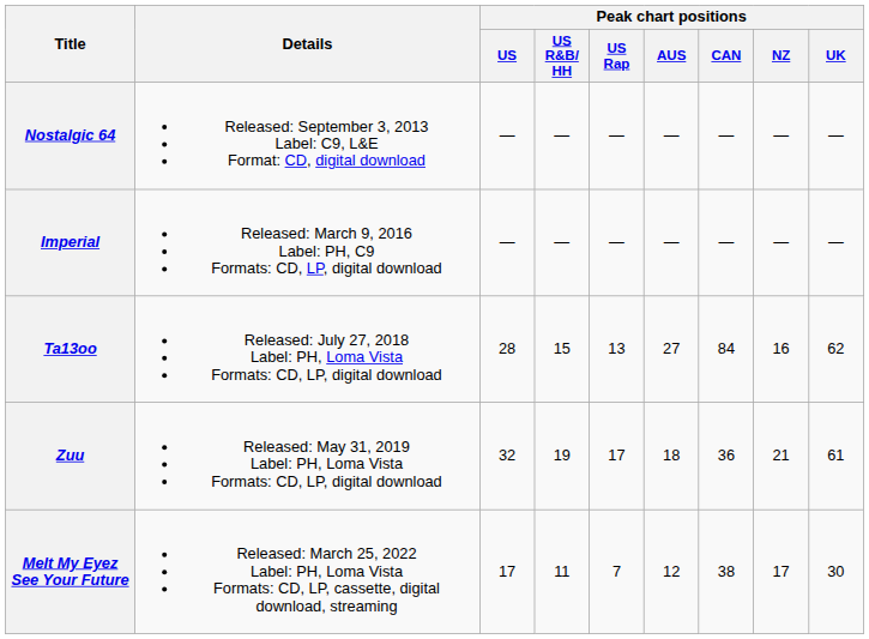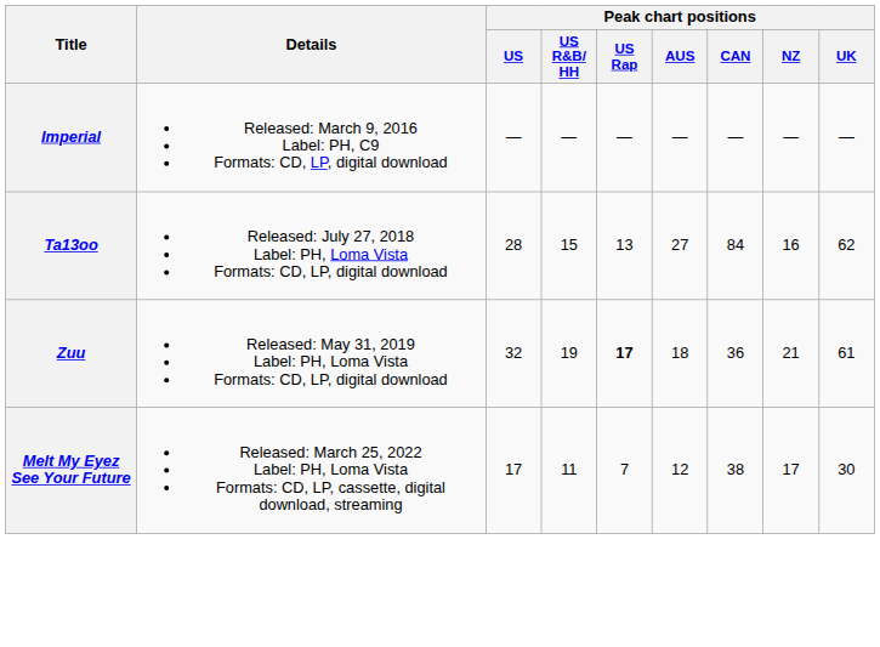 <table class="wikitable plainrowheaders" style="text-align:center;">
 <tr>
 <th scope="col" rowspan="2" style="width:8em;">Title</th>
 <th scope="col" rowspan="2" style="width:22em;">Details</th>
 <th scope="col" colspan="7">Peak chart positions</th>
 </tr>
 <tr>
 <th scope="col" style="width:3.5em;font-size:90%;"><a href='#'>US</a><br></th>
 <th scope="col" style="width:3.5em;font-size:90%;"><a href='#'>US<br>R&B/<br>HH</a><br></th>
 <th scope="col" style="width:3.5em;font-size:90%;"><a href='#'>US<br>Rap</a><br></th>
 <th scope="col" style="width:3.5em;font-size:90%;"><a href='#'>AUS</a><br></th>
 <th scope="col" style="width:3.5em;font-size:90%;"><a href='#'>CAN</a><br></th>
 <th scope="col" style="width:3.5em;font-size:90%;"><a href='#'>NZ</a><br></th>
 <th scope="col" style="width:3.5em;font-size:90%;"><a href='#'>UK</a><br></th>
-</tr>
-<tr>
-<th scope="row"><em><a href='#'>Nostalgic 64</a></em></th>
-<td><br><ul><li>Released: September 3, 2013</li><li>Label: C9, L&E</li><li>Format: <a href='#'>CD</a>, <a href='#'>digital download</a></li></ul></td>
-<td>—</td>
-<td>—</td>
-<td>—</td>
-<td>—</td>
-<td>—</td>
-<td>—</td>
-<td>—</td>
 </tr>
 <tr>
 <th scope="row"><em><a href='#'>Imperial</a></em></th>
 <td><br><ul><li>Released: March 9, 2016</li><li>Label: PH, C9</li><li>Formats: CD, <a href='#'>LP</a>, digital download</li></ul></td>
 <td>—</td>
 <td>—</td>
 <td>—</td>
 <td>—</td>
 <td>—</td>
 <td>—</td>
 <td>—</td>
 </tr>
 <tr>
 <th scope="row"><em><a href='#'>Ta13oo</a></em></th>
 <td><br><ul><li>Released: July 27, 2018</li><li>Label: PH, <a href='#'>Loma Vista</a></li><li>Formats: CD, LP, digital download</li></ul></td>
 <td>28</td>
 <td>15</td>
 <td>13</td>
 <td>27</td>
 <td>84</td>
 <td>16</td>
 <td>62</td>
 </tr>
 <tr>
 <th scope="row"><em><a href='#'>Zuu</a></em></th>
 <td><br><ul><li>Released: May 31, 2019</li><li>Label: PH, Loma Vista</li><li>Formats: CD, LP, digital download</li></ul></td>
 <td>32</td>
 <td>19</td>
-<td>17</td>
+<td><strong>17</strong></td>
 <td>18</td>
 <td>36</td>
 <td>21</td>
 <td>61</td>
 </tr>
 <tr>
 <th scope="row"><em><a href='#'>Melt My Eyez See Your Future</a></em></th>
 <td><br><ul><li>Released: March 25, 2022</li><li>Label: PH, Loma Vista</li><li>Formats: CD, LP, cassette, digital download, streaming</li></ul></td>
 <td>17</td>
 <td>11</td>
 <td>7</td>
 <td>12</td>
 <td>38</td>
 <td>17</td>
 <td>30</td>
 </tr>
 </table>
